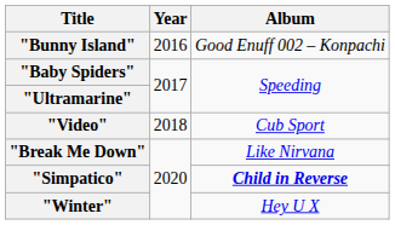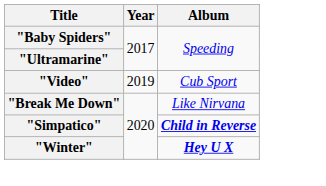 <table class="wikitable plainrowheaders" style=text-align:center;>
 <tr>
 <th>Title</th>
 <th>Year</th>
 <th>Album</th>
-</tr>
-<tr>
-<th scope="row">"Bunny Island"<br></th>
-<td>2016</td>
-<td><em>Good Enuff 002 – Konpachi</em></td>
 </tr>
 <tr>
 <th scope="row">"Baby Spiders"<br></th>
 <td rowspan="2">2017</td>
 <td rowspan="2"><em><a href='#'>Speeding</a></em></td>
 </tr>
 <tr>
 <th scope="row">"Ultramarine"<br></th>
 </tr>
 <tr>
 <th scope="row">"Video"<br></th>
-<td>2018</td>
+<td>2019</td>
 <td><em><a href='#'>Cub Sport</a></em></td>
 </tr>
 <tr>
 <th scope="row">"Break Me Down"<br></th>
 <td rowspan="3">2020</td>
 <td><em><a href='#'>Like Nirvana</a></em></td>
 </tr>
 <tr>
 <th scope="row">"Simpatico"<br></th>
 <td><strong><em><a href='#'>Child in Reverse</a></em></strong></td>
 </tr>
 <tr>
 <th scope="row">"Winter"<br></th>
-<td><em><a href='#'>Hey U X</a></em></td>
+<td><strong><em><a href='#'>Hey U X</a></em></strong></td>
 </tr>
 </table>
